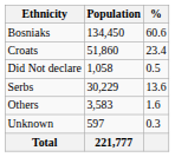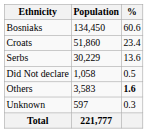 <table class="wikitable">
 <tr>
 <th>Ethnicity</th>
 <th>Population</th>
 <th>%</th>
 </tr>
 <tr>
 <td>Bosniaks</td>
 <td>134,450</td>
 <td>60.6</td>
 </tr>
 <tr>
 <td>Croats</td>
 <td>51,860</td>
 <td>23.4</td>
 </tr>
 <tr>
+<td>Serbs</td>
+<td>30,229</td>
+<td>13.6</td>
+</tr>
+<tr>
 <td>Did Not declare</td>
 <td>1,058</td>
 <td>0.5</td>
 </tr>
 <tr>
-<td>Serbs</td>
-<td>30,229</td>
-<td>13.6</td>
-</tr>
-<tr>
 <td>Others</td>
 <td>3,583</td>
-<td>1.6</td>
+<td><strong>1.6</strong></td>
 </tr>
 <tr>
 <td>Unknown</td>
 <td>597</td>
 <td>0.3</td>
 </tr>
 <tr>
 <th>Total</th>
 <th>221,777</th>
 <th></th>
 </tr>
 </table>
